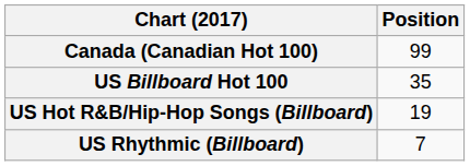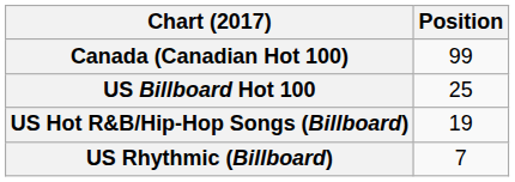 <table class="wikitable sortable plainrowheaders" style="text-align:center">
 <tr>
 <th scope="col">Chart (2017)</th>
 <th scope="col">Position</th>
 </tr>
 <tr>
 <th scope="row">Canada (Canadian Hot 100)</th>
 <td>99</td>
 </tr>
 <tr>
 <th scope="row">US <em>Billboard</em> Hot 100</th>
-<td>35</td>
+<td>25</td>
 </tr>
 <tr>
 <th scope="row">US Hot R&B/Hip-Hop Songs (<em>Billboard</em>)</th>
 <td>19</td>
 </tr>
 <tr>
 <th scope="row">US Rhythmic (<em>Billboard</em>)</th>
 <td>7</td>
 </tr>
 </table>
